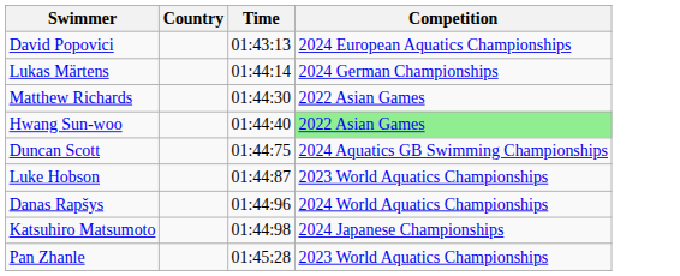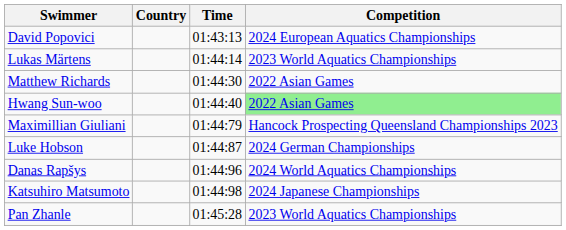 <table class="wikitable sortable mw-collapsible">
 <tr>
 <th scope="col">Swimmer</th>
 <th scope="col">Country</th>
 <th scope="col">Time</th>
 <th scope="col">Competition</th>
 </tr>
 <tr>
 <td><a href='#'>David Popovici</a></td>
 <td></td>
 <td>01:43:13</td>
 <td><a href='#'>2024 European Aquatics Championships</a></td>
 </tr>
 <tr>
 <td><a href='#'>Lukas Märtens</a></td>
 <td></td>
 <td>01:44:14</td>
-<td><a href='#'>2024 German Championships</a></td>
+<td><a href='#'>2023 World Aquatics Championships</a></td>
 </tr>
 <tr>
 <td><a href='#'>Matthew Richards</a></td>
 <td></td>
 <td>01:44:30</td>
 <td><a href='#'>2022 Asian Games</a></td>
 </tr>
 <tr>
 <td><a href='#'>Hwang Sun-woo</a></td>
 <td></td>
 <td>01:44:40</td>
 <td style="background: lightgreen;"><a href='#'>2022 Asian Games</a></td>
 </tr>
 <tr>
-<td><a href='#'>Duncan Scott</a></td>
+<td><a href='#'>Maximillian Giuliani</a></td>
 <td></td>
-<td>01:44:75</td>
-<td><a href='#'>2024 Aquatics GB Swimming Championships</a></td>
+<td>01:44:79</td>
+<td><a href='#'>Hancock Prospecting Queensland Championships 2023</a></td>
 </tr>
 <tr>
 <td><a href='#'>Luke Hobson</a></td>
 <td></td>
 <td>01:44:87</td>
-<td><a href='#'>2023 World Aquatics Championships</a></td>
+<td><a href='#'>2024 German Championships</a></td>
 </tr>
 <tr>
 <td><a href='#'>Danas Rapšys</a></td>
 <td></td>
 <td>01:44:96</td>
 <td><a href='#'>2024 World Aquatics Championships</a></td>
 </tr>
 <tr>
 <td><a href='#'>Katsuhiro Matsumoto</a></td>
 <td></td>
 <td>01:44:98</td>
 <td><a href='#'>2024 Japanese Championships</a></td>
 </tr>
 <tr>
 <td><a href='#'>Pan Zhanle</a></td>
 <td></td>
 <td>01:45:28</td>
 <td><a href='#'>2023 World Aquatics Championships</a></td>
 </tr>
 </table>
